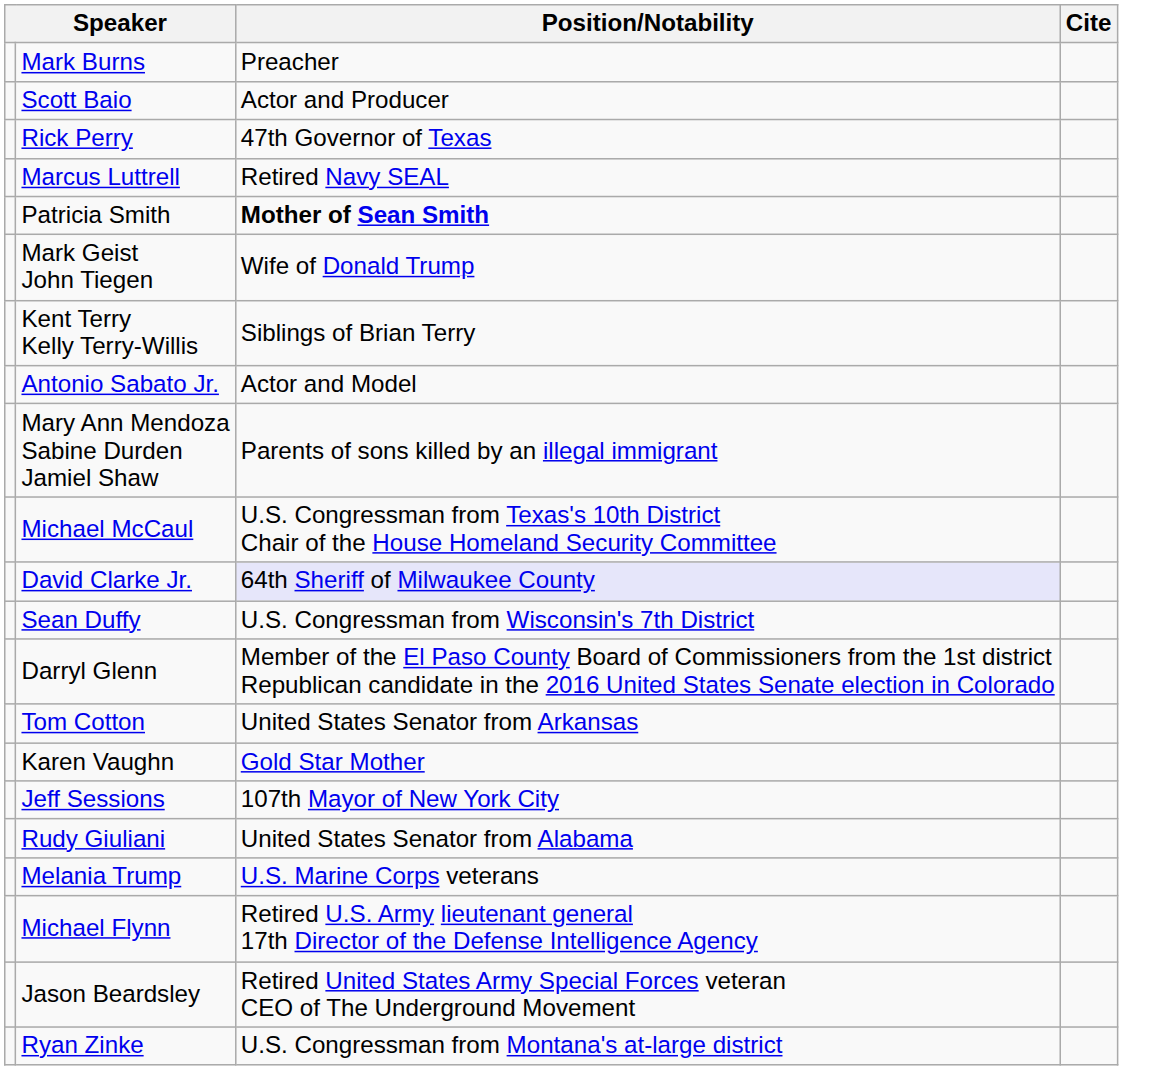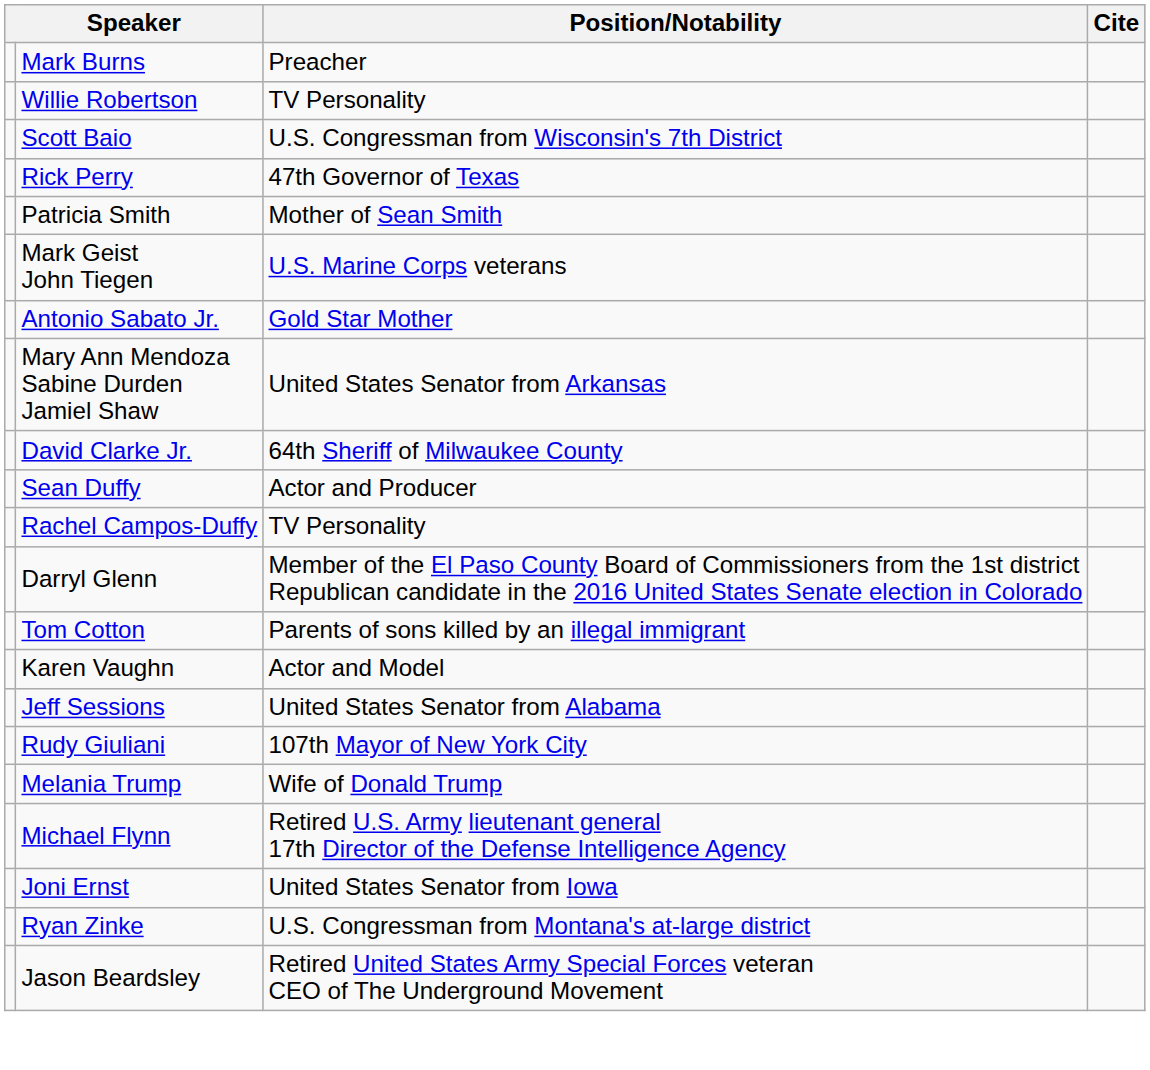 <table class="wikitable">
 <tr>
 <th colspan="2">Speaker</th>
 <th>Position/Notability</th>
 <th>Cite</th>
 </tr>
 <tr>
 <td></td>
 <td><a href='#'>Mark Burns</a></td>
 <td>Preacher</td>
 <td></td>
 </tr>
 <tr>
 <td></td>
+<td><a href='#'>Willie Robertson</a></td>
+<td>TV Personality</td>
+<td></td>
+</tr>
+<tr>
+<td></td>
 <td><a href='#'>Scott Baio</a></td>
-<td>Actor and Producer</td>
+<td>U.S. Congressman from <a href='#'>Wisconsin's 7th District</a></td>
 <td></td>
 </tr>
 <tr>
 <td></td>
 <td><a href='#'>Rick Perry</a></td>
 <td>47th Governor of <a href='#'>Texas</a></td>
 <td></td>
 </tr>
 <tr>
 <td></td>
-<td><a href='#'>Marcus Luttrell</a></td>
-<td>Retired <a href='#'>Navy SEAL</a></td>
-<td></td>
-</tr>
-<tr>
-<td></td>
 <td>Patricia Smith</td>
-<td><strong>Mother of <a href='#'>Sean Smith</a></strong></td>
+<td>Mother of <a href='#'>Sean Smith</a></td>
 <td></td>
 </tr>
 <tr>
 <td></td>
 <td>Mark Geist<br>John Tiegen</td>
-<td>Wife of <a href='#'>Donald Trump</a></td>
-<td></td>
-</tr>
-<tr>
-<td></td>
-<td>Kent Terry<br>Kelly Terry-Willis</td>
-<td>Siblings of Brian Terry</td>
+<td><a href='#'>U.S. Marine Corps</a> veterans</td>
 <td></td>
 </tr>
 <tr>
 <td></td>
 <td><a href='#'>Antonio Sabato Jr.</a></td>
-<td>Actor and Model</td>
+<td><a href='#'>Gold Star Mother</a></td>
 <td></td>
 </tr>
 <tr>
 <td></td>
 <td>Mary Ann Mendoza<br>Sabine Durden<br>Jamiel Shaw</td>
-<td>Parents of sons killed by an <a href='#'>illegal immigrant</a></td>
-<td></td>
-</tr>
-<tr>
-<td></td>
-<td><a href='#'>Michael McCaul</a></td>
-<td>U.S. Congressman from <a href='#'>Texas's 10th District</a><br>Chair of the <a href='#'>House Homeland Security Committee</a></td>
+<td>United States Senator from <a href='#'>Arkansas</a></td>
 <td></td>
 </tr>
 <tr>
 <td></td>
 <td><a href='#'>David Clarke Jr.</a></td>
-<td style="background: lavender;">64th <a href='#'>Sheriff</a> of <a href='#'>Milwaukee County</a></td>
+<td>64th <a href='#'>Sheriff</a> of <a href='#'>Milwaukee County</a></td>
 <td></td>
 </tr>
 <tr>
 <td></td>
 <td><a href='#'>Sean Duffy</a></td>
-<td>U.S. Congressman from <a href='#'>Wisconsin's 7th District</a></td>
+<td>Actor and Producer</td>
+<td></td>
+</tr>
+<tr>
+<td></td>
+<td><a href='#'>Rachel Campos-Duffy</a></td>
+<td>TV Personality</td>
 <td></td>
 </tr>
 <tr>
 <td></td>
 <td>Darryl Glenn</td>
 <td>Member of the <a href='#'>El Paso County</a> Board of Commissioners from the 1st district<br>Republican candidate in the <a href='#'>2016 United States Senate election in Colorado</a></td>
 <td></td>
 </tr>
 <tr>
 <td></td>
 <td><a href='#'>Tom Cotton</a></td>
-<td>United States Senator from <a href='#'>Arkansas</a></td>
+<td>Parents of sons killed by an <a href='#'>illegal immigrant</a></td>
 <td></td>
 </tr>
 <tr>
 <td></td>
 <td>Karen Vaughn</td>
-<td><a href='#'>Gold Star Mother</a></td>
+<td>Actor and Model</td>
 <td></td>
 </tr>
 <tr>
 <td></td>
 <td><a href='#'>Jeff Sessions</a></td>
+<td>United States Senator from <a href='#'>Alabama</a></td>
+<td></td>
+</tr>
+<tr>
+<td></td>
+<td><a href='#'>Rudy Giuliani</a></td>
 <td>107th <a href='#'>Mayor of New York City</a></td>
 <td></td>
 </tr>
 <tr>
 <td></td>
-<td><a href='#'>Rudy Giuliani</a></td>
-<td>United States Senator from <a href='#'>Alabama</a></td>
-<td></td>
-</tr>
-<tr>
-<td></td>
 <td><a href='#'>Melania Trump</a></td>
-<td><a href='#'>U.S. Marine Corps</a> veterans</td>
+<td>Wife of <a href='#'>Donald Trump</a></td>
 <td></td>
 </tr>
 <tr>
 <td></td>
 <td><a href='#'>Michael Flynn</a></td>
 <td>Retired <a href='#'>U.S. Army</a> <a href='#'>lieutenant general</a><br>17th <a href='#'>Director of the Defense Intelligence Agency</a></td>
 <td></td>
 </tr>
 <tr>
 <td></td>
-<td>Jason Beardsley</td>
-<td>Retired <a href='#'>United States Army Special Forces</a> veteran<br>CEO of The Underground Movement</td>
+<td><a href='#'>Joni Ernst</a></td>
+<td>United States Senator from <a href='#'>Iowa</a></td>
 <td></td>
 </tr>
 <tr>
 <td></td>
 <td><a href='#'>Ryan Zinke</a></td>
 <td>U.S. Congressman from <a href='#'>Montana's at-large district</a></td>
 <td></td>
 </tr>
+<tr>
+<td></td>
+<td>Jason Beardsley</td>
+<td>Retired <a href='#'>United States Army Special Forces</a> veteran<br>CEO of The Underground Movement</td>
+<td></td>
+</tr>
 </table>
